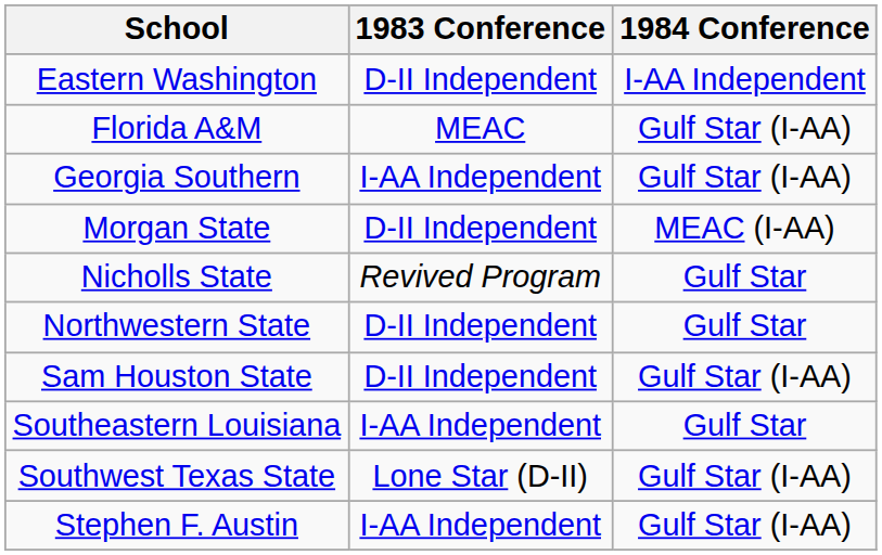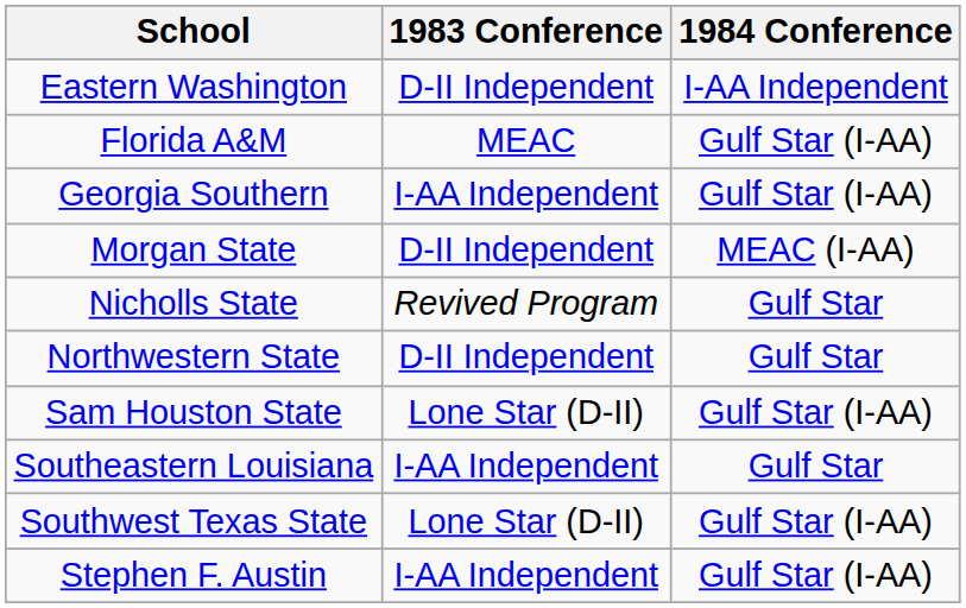 <table class="wikitable sortable">
 <tr>
 <th>School</th>
 <th>1983 Conference</th>
 <th>1984 Conference</th>
 </tr>
 <tr style="text-align:center;">
 <td><a href='#'>Eastern Washington</a></td>
 <td><a href='#'>D-II Independent</a></td>
 <td><a href='#'>I-AA Independent</a></td>
 </tr>
 <tr style="text-align:center;">
 <td><a href='#'>Florida A&M</a></td>
 <td><a href='#'>MEAC</a></td>
 <td><a href='#'>Gulf Star</a> (I-AA)</td>
 </tr>
 <tr style="text-align:center;">
 <td><a href='#'>Georgia Southern</a></td>
 <td><a href='#'>I-AA Independent</a></td>
 <td><a href='#'>Gulf Star</a> (I-AA)</td>
 </tr>
 <tr style="text-align:center;">
 <td><a href='#'>Morgan State</a></td>
 <td><a href='#'>D-II Independent</a></td>
 <td><a href='#'>MEAC</a> (I-AA)</td>
 </tr>
 <tr style="text-align:center;">
 <td><a href='#'>Nicholls State</a></td>
 <td><em>Revived Program</em></td>
 <td><a href='#'>Gulf Star</a></td>
 </tr>
 <tr style="text-align:center;">
 <td><a href='#'>Northwestern State</a></td>
 <td><a href='#'>D-II Independent</a></td>
 <td><a href='#'>Gulf Star</a></td>
 </tr>
 <tr style="text-align:center;">
 <td><a href='#'>Sam Houston State</a></td>
-<td><a href='#'>D-II Independent</a></td>
+<td><a href='#'>Lone Star</a> (D-II)</td>
 <td><a href='#'>Gulf Star</a> (I-AA)</td>
 </tr>
 <tr style="text-align:center;">
 <td><a href='#'>Southeastern Louisiana</a></td>
 <td><a href='#'>I-AA Independent</a></td>
 <td><a href='#'>Gulf Star</a></td>
 </tr>
 <tr style="text-align:center;">
 <td><a href='#'>Southwest Texas State</a></td>
 <td><a href='#'>Lone Star</a> (D-II)</td>
 <td><a href='#'>Gulf Star</a> (I-AA)</td>
 </tr>
 <tr style="text-align:center;">
 <td><a href='#'>Stephen F. Austin</a></td>
 <td><a href='#'>I-AA Independent</a></td>
 <td><a href='#'>Gulf Star</a> (I-AA)</td>
 </tr>
 </table>
